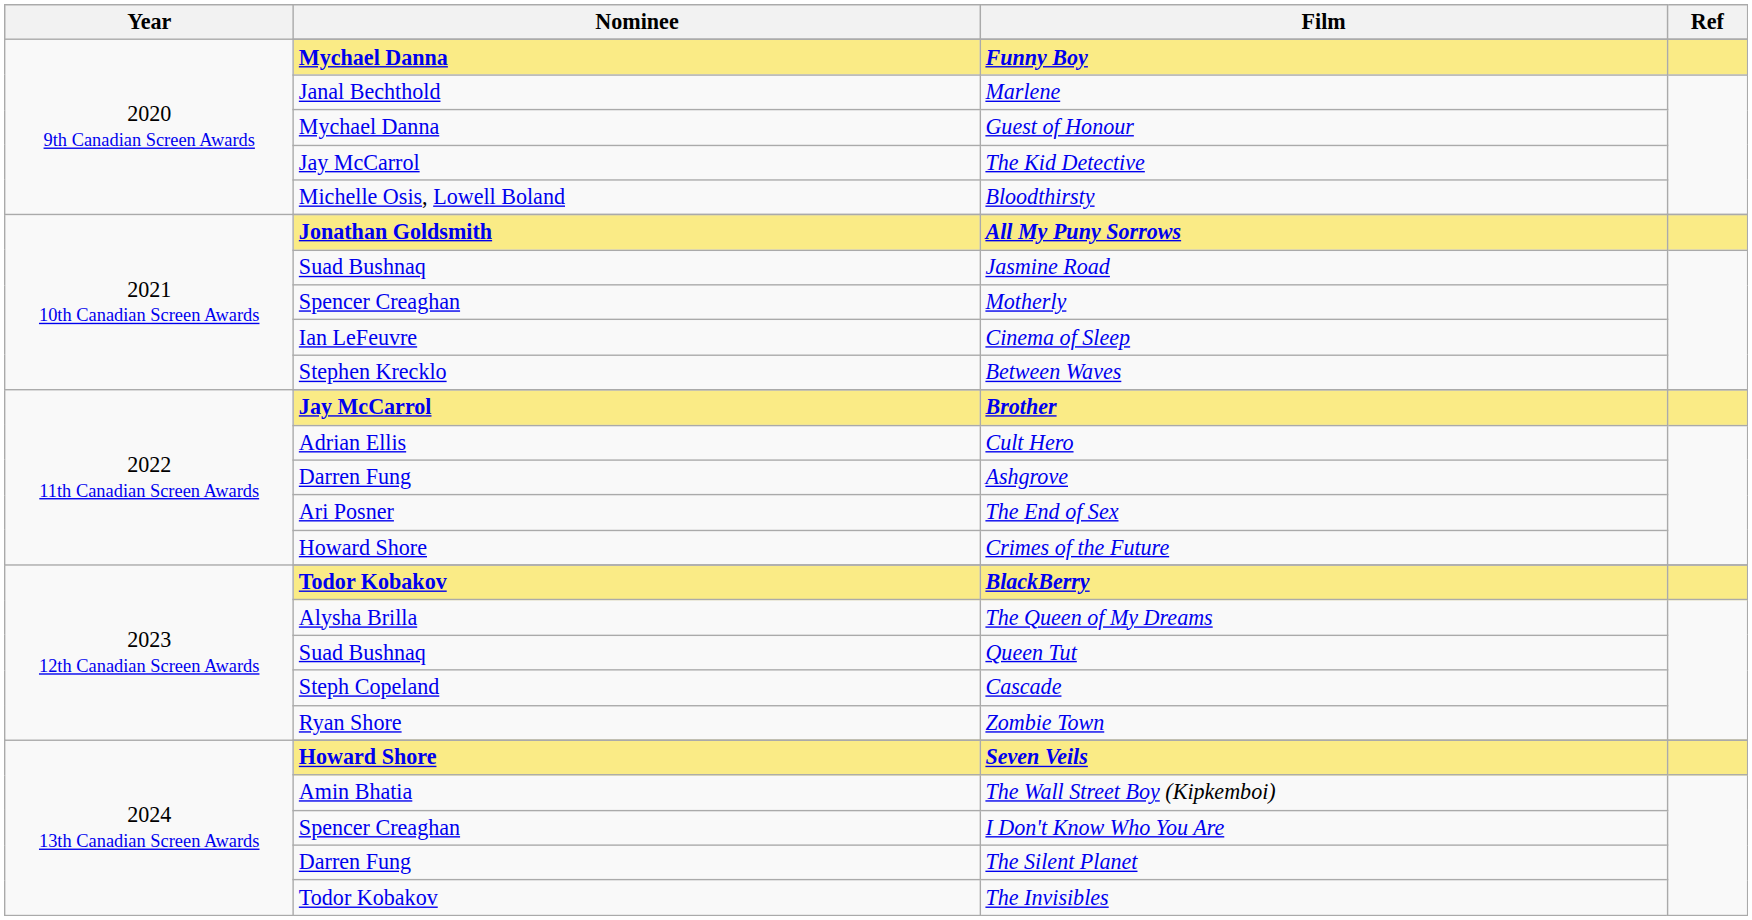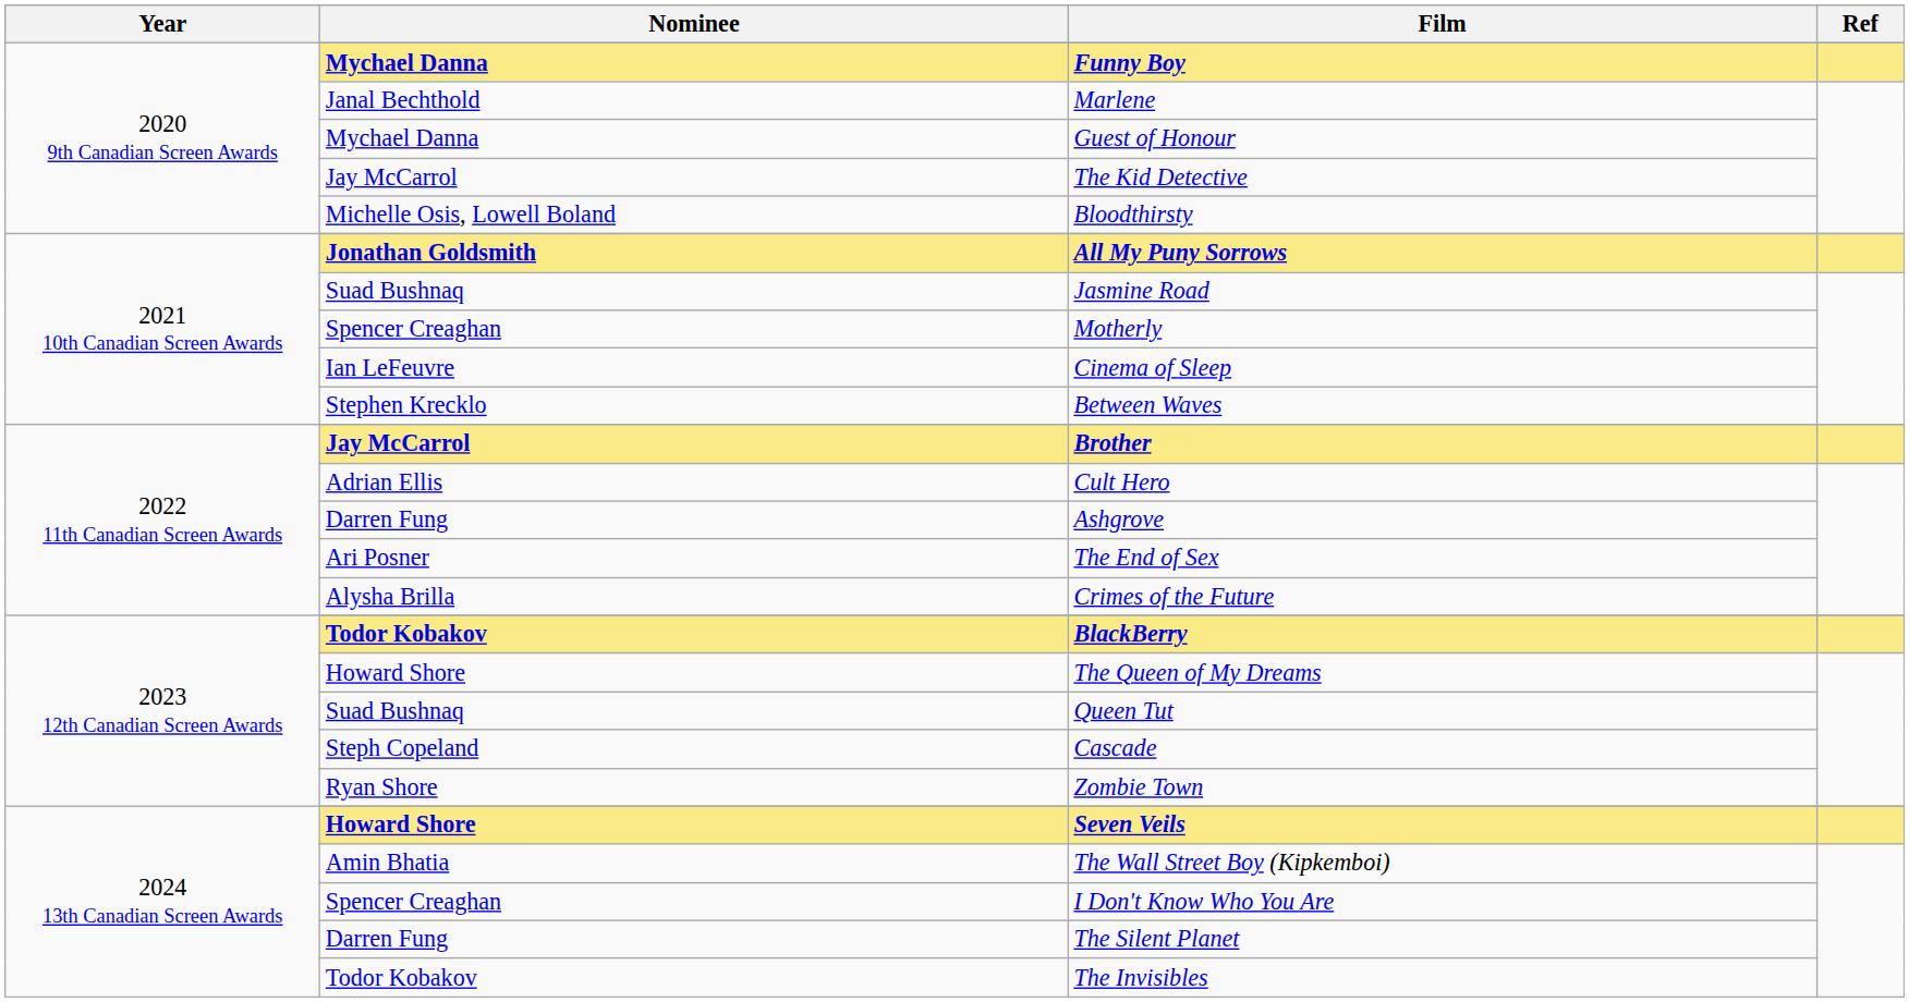 <table class="wikitable" style="width:100%;">
 <tr style="background:#bebebe;">
 <th style="width:8%;">Year</th>
 <th style="width:19%;">Nominee</th>
 <th style="width:19%;">Film</th>
 <th style="width:2%;">Ref</th>
 </tr>
 <tr>
 <td rowspan="6" align="center">2020 <br> <small><a href='#'>9th Canadian Screen Awards</a></small></td>
 </tr>
 <tr style="background:#FAEB86;">
 <td><strong><a href='#'>Mychael Danna</a></strong></td>
 <td><strong><em><a href='#'>Funny Boy</a></em></strong></td>
 <td></td>
 </tr>
 <tr>
 <td><a href='#'>Janal Bechthold</a></td>
 <td><em><a href='#'>Marlene</a></em></td>
 <td rowspan=4></td>
 </tr>
 <tr>
 <td><a href='#'>Mychael Danna</a></td>
 <td><em><a href='#'>Guest of Honour</a></em></td>
 </tr>
 <tr>
 <td><a href='#'>Jay McCarrol</a></td>
 <td><em><a href='#'>The Kid Detective</a></em></td>
 </tr>
 <tr>
 <td><a href='#'>Michelle Osis</a>, <a href='#'>Lowell Boland</a></td>
 <td><em><a href='#'>Bloodthirsty</a></em></td>
 </tr>
 <tr>
 <td rowspan="6" align="center">2021 <br> <small><a href='#'>10th Canadian Screen Awards</a></small></td>
 </tr>
 <tr style="background:#FAEB86;">
 <td><strong><a href='#'>Jonathan Goldsmith</a></strong></td>
 <td><strong><em><a href='#'>All My Puny Sorrows</a></em></strong></td>
 <td></td>
 </tr>
 <tr>
 <td><a href='#'>Suad Bushnaq</a></td>
 <td><em><a href='#'>Jasmine Road</a></em></td>
 <td rowspan=4></td>
 </tr>
 <tr>
 <td><a href='#'>Spencer Creaghan</a></td>
 <td><em><a href='#'>Motherly</a></em></td>
 </tr>
 <tr>
 <td><a href='#'>Ian LeFeuvre</a></td>
 <td><em><a href='#'>Cinema of Sleep</a></em></td>
 </tr>
 <tr>
 <td><a href='#'>Stephen Krecklo</a></td>
 <td><em><a href='#'>Between Waves</a></em></td>
 </tr>
 <tr>
 <td rowspan="6" align="center">2022 <br> <small><a href='#'>11th Canadian Screen Awards</a></small></td>
 </tr>
 <tr style="background:#FAEB86;">
 <td><strong><a href='#'>Jay McCarrol</a></strong></td>
 <td><strong><em><a href='#'>Brother</a></em></strong></td>
 <td></td>
 </tr>
 <tr>
 <td><a href='#'>Adrian Ellis</a></td>
 <td><em><a href='#'>Cult Hero</a></em></td>
 <td rowspan=4></td>
 </tr>
 <tr>
 <td><a href='#'>Darren Fung</a></td>
 <td><em><a href='#'>Ashgrove</a></em></td>
 </tr>
 <tr>
 <td><a href='#'>Ari Posner</a></td>
 <td><em><a href='#'>The End of Sex</a></em></td>
 </tr>
 <tr>
-<td><a href='#'>Howard Shore</a></td>
+<td><a href='#'>Alysha Brilla</a></td>
 <td><em><a href='#'>Crimes of the Future</a></em></td>
 </tr>
 <tr>
 <td rowspan="6" align="center">2023 <br> <small><a href='#'>12th Canadian Screen Awards</a></small></td>
 </tr>
 <tr style="background:#FAEB86;">
 <td><strong><a href='#'>Todor Kobakov</a></strong></td>
 <td><strong><em><a href='#'>BlackBerry</a></em></strong></td>
 <td></td>
 </tr>
 <tr>
-<td><a href='#'>Alysha Brilla</a></td>
+<td><a href='#'>Howard Shore</a></td>
 <td><em><a href='#'>The Queen of My Dreams</a></em></td>
 <td rowspan=4></td>
 </tr>
 <tr>
 <td><a href='#'>Suad Bushnaq</a></td>
 <td><em><a href='#'>Queen Tut</a></em></td>
 </tr>
 <tr>
 <td><a href='#'>Steph Copeland</a></td>
 <td><em><a href='#'>Cascade</a></em></td>
 </tr>
 <tr>
 <td><a href='#'>Ryan Shore</a></td>
 <td><em><a href='#'>Zombie Town</a></em></td>
 </tr>
 <tr>
 <td rowspan="6" align="center">2024 <br> <small><a href='#'>13th Canadian Screen Awards</a></small></td>
 </tr>
 <tr style="background:#FAEB86;">
 <td><strong><a href='#'>Howard Shore</a></strong></td>
 <td><strong><em><a href='#'>Seven Veils</a></em></strong></td>
 <td></td>
 </tr>
 <tr>
 <td><a href='#'>Amin Bhatia</a></td>
 <td><em><a href='#'>The Wall Street Boy</a> (Kipkemboi)</em></td>
 <td rowspan=4></td>
 </tr>
 <tr>
 <td><a href='#'>Spencer Creaghan</a></td>
 <td><em><a href='#'>I Don't Know Who You Are</a></em></td>
 </tr>
 <tr>
 <td><a href='#'>Darren Fung</a></td>
 <td><em><a href='#'>The Silent Planet</a></em></td>
 </tr>
 <tr>
 <td><a href='#'>Todor Kobakov</a></td>
 <td><em><a href='#'>The Invisibles</a></em></td>
 </tr>
 </table>
